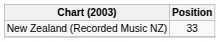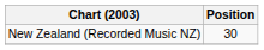 <table class="wikitable">
 <tr>
 <th>Chart (2003)</th>
 <th>Position</th>
 </tr>
 <tr>
 <td align="left">New Zealand (Recorded Music NZ)</td>
-<td align="center">33</td>
+<td align="center">30</td>
 </tr>
 <tr>
 </tr>
 </table>
